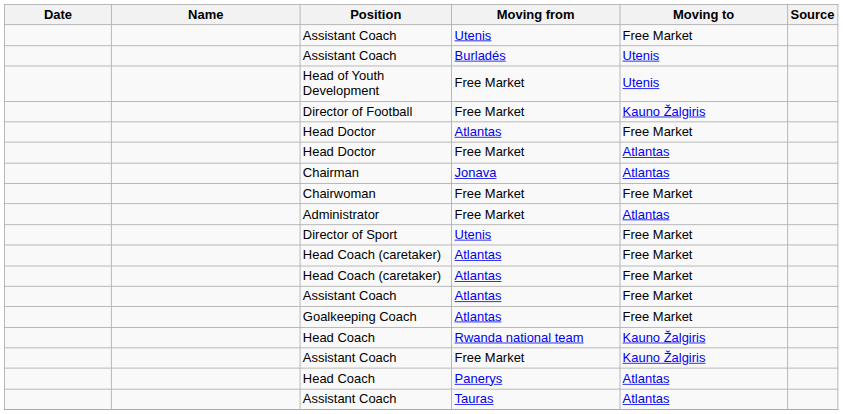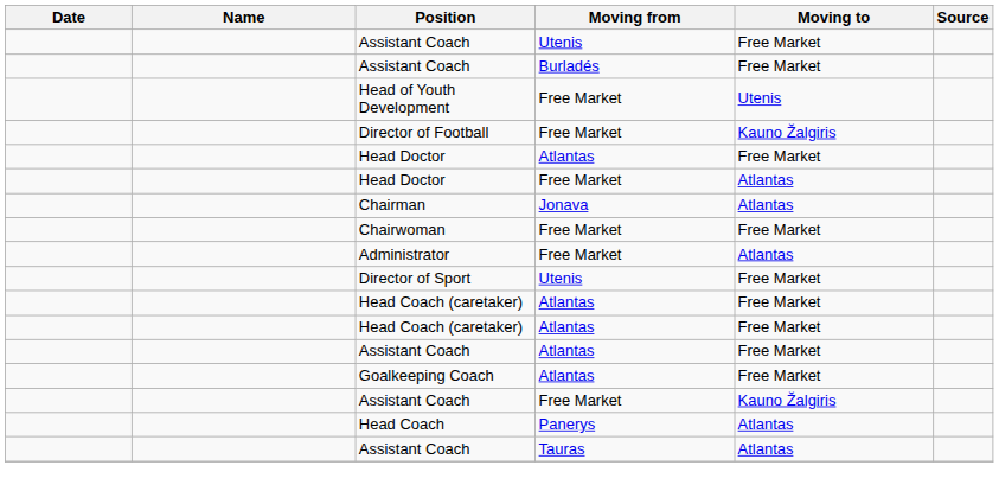 <table class="wikitable sortable">
 <tr>
 <th style="width:125px;">Date</th>
 <th style="width:225px;">Name</th>
 <th style="width:180px;">Position</th>
 <th style="width:200px;">Moving from</th>
 <th style="width:200px;">Moving to</th>
 <th style="width:20px;">Source</th>
 </tr>
 <tr>
 <td align=center></td>
 <td> <em></em></td>
 <td>Assistant Coach</td>
 <td><a href='#'>Utenis</a></td>
 <td>Free Market</td>
 <td align=center></td>
 </tr>
 <tr>
 <td align=center></td>
 <td> <em></em></td>
 <td>Assistant Coach</td>
 <td> <a href='#'>Burladés</a></td>
-<td><a href='#'>Utenis</a></td>
+<td>Free Market</td>
 <td align=center></td>
 </tr>
 <tr>
 <td align=center></td>
 <td> <em></em></td>
 <td>Head of Youth Development</td>
 <td>Free Market</td>
 <td><a href='#'>Utenis</a></td>
 <td align=center></td>
 </tr>
 <tr>
 <td align=center></td>
 <td> <em></em></td>
 <td>Director of Football</td>
 <td>Free Market</td>
 <td><a href='#'>Kauno Žalgiris</a></td>
 <td align=center></td>
 </tr>
 <tr>
 <td align=center></td>
 <td> <em></em></td>
 <td>Head Doctor</td>
 <td><a href='#'>Atlantas</a></td>
 <td>Free Market</td>
 <td align=center></td>
 </tr>
 <tr>
 <td align=center></td>
 <td> <em></em></td>
 <td>Head Doctor</td>
 <td>Free Market</td>
 <td><a href='#'>Atlantas</a></td>
 <td align=center></td>
 </tr>
 <tr>
 <td align=center></td>
 <td> <em></em></td>
 <td>Chairman</td>
 <td><a href='#'>Jonava</a></td>
 <td><a href='#'>Atlantas</a></td>
 <td align=center></td>
 </tr>
 <tr>
 <td align=center></td>
 <td> <em></em></td>
 <td>Chairwoman</td>
 <td>Free Market</td>
 <td>Free Market</td>
 <td align=center></td>
 </tr>
 <tr>
 <td align=center></td>
 <td> <em></em></td>
 <td>Administrator</td>
 <td>Free Market</td>
 <td><a href='#'>Atlantas</a></td>
 <td align=center></td>
 </tr>
 <tr>
 <td align=center></td>
 <td> <em></em></td>
 <td>Director of Sport</td>
 <td><a href='#'>Utenis</a></td>
 <td>Free Market</td>
 <td align=center></td>
 </tr>
 <tr>
 <td align=center></td>
 <td> <em></em></td>
 <td>Head Coach (caretaker)</td>
 <td><a href='#'>Atlantas</a></td>
 <td>Free Market</td>
 <td align=center></td>
 </tr>
 <tr>
 <td align=center></td>
 <td> <em></em></td>
 <td>Head Coach (caretaker)</td>
 <td><a href='#'>Atlantas</a></td>
 <td>Free Market</td>
 <td align=center></td>
 </tr>
 <tr>
 <td align=center></td>
 <td> <em></em></td>
 <td>Assistant Coach</td>
 <td><a href='#'>Atlantas</a></td>
 <td>Free Market</td>
 <td align=center></td>
 </tr>
 <tr>
 <td align=center></td>
 <td> <em></em></td>
 <td>Goalkeeping Coach</td>
 <td><a href='#'>Atlantas</a></td>
 <td>Free Market</td>
 <td align=center></td>
 </tr>
 <tr>
 <td align=center></td>
 <td> <em></em></td>
-<td>Head Coach</td>
-<td> <a href='#'>Rwanda national team</a></td>
-<td><a href='#'>Kauno Žalgiris</a></td>
-<td align=center></td>
-</tr>
-<tr>
-<td align=center></td>
-<td> <em></em></td>
 <td>Assistant Coach</td>
 <td>Free Market</td>
 <td><a href='#'>Kauno Žalgiris</a></td>
 <td align=center></td>
 </tr>
 <tr>
 <td align=center></td>
 <td> <em></em></td>
 <td>Head Coach</td>
 <td><a href='#'>Panerys</a></td>
 <td><a href='#'>Atlantas</a></td>
 <td align=center></td>
 </tr>
 <tr>
 <td align=center></td>
 <td> <em></em></td>
 <td>Assistant Coach</td>
 <td><a href='#'>Tauras</a></td>
 <td><a href='#'>Atlantas</a></td>
 <td align=center></td>
 </tr>
 <tr>
 </tr>
 </table>
